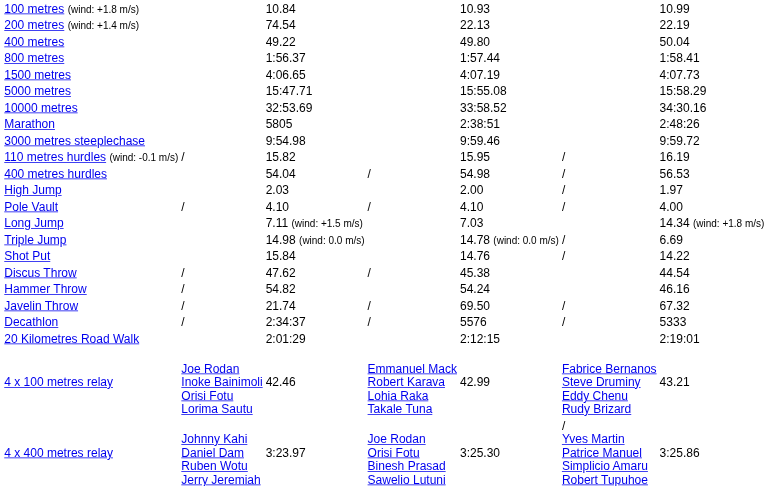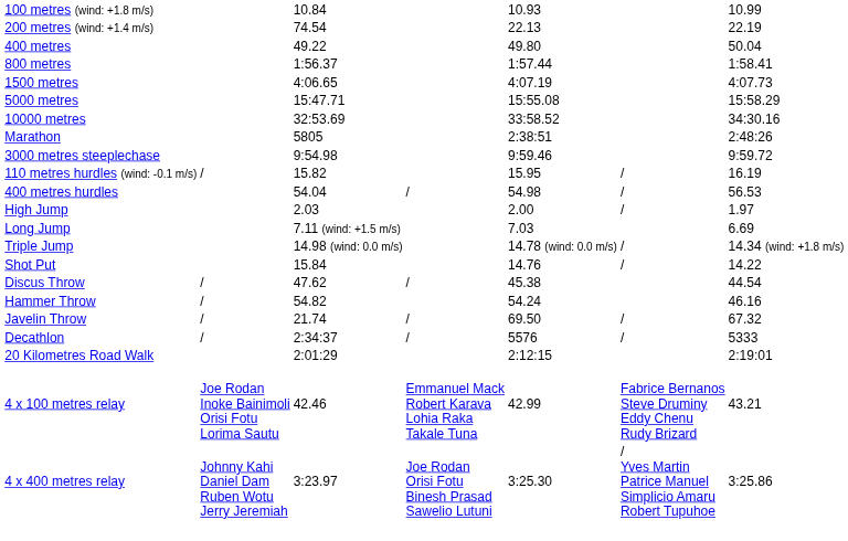 <table>
 <tr>
 <td><a href='#'>100 metres</a> <small>(wind: +1.8 m/s)</small></td>
 <td></td>
 <td>10.84</td>
 <td></td>
 <td>10.93</td>
 <td></td>
 <td>10.99</td>
 </tr>
 <tr>
 <td><a href='#'>200 metres</a> <small>(wind: +1.4 m/s)</small></td>
 <td></td>
 <td>74.54</td>
 <td></td>
 <td>22.13</td>
 <td></td>
 <td>22.19</td>
 </tr>
 <tr>
 <td><a href='#'>400 metres</a></td>
 <td></td>
 <td>49.22</td>
 <td></td>
 <td>49.80</td>
 <td></td>
 <td>50.04</td>
 </tr>
 <tr>
 <td><a href='#'>800 metres</a></td>
 <td></td>
 <td>1:56.37</td>
 <td></td>
 <td>1:57.44</td>
 <td></td>
 <td>1:58.41</td>
 </tr>
 <tr>
 <td><a href='#'>1500 metres</a></td>
 <td></td>
 <td>4:06.65</td>
 <td></td>
 <td>4:07.19</td>
 <td></td>
 <td>4:07.73</td>
 </tr>
 <tr>
 <td><a href='#'>5000 metres</a></td>
 <td></td>
 <td>15:47.71</td>
 <td></td>
 <td>15:55.08</td>
 <td></td>
 <td>15:58.29</td>
 </tr>
 <tr>
 <td><a href='#'>10000 metres</a></td>
 <td></td>
 <td>32:53.69</td>
 <td></td>
 <td>33:58.52</td>
 <td></td>
 <td>34:30.16</td>
 </tr>
 <tr>
 <td><a href='#'>Marathon</a></td>
 <td></td>
 <td>5805</td>
 <td></td>
 <td>2:38:51</td>
 <td></td>
 <td>2:48:26</td>
 </tr>
 <tr>
 <td><a href='#'>3000 metres steeplechase</a></td>
 <td></td>
 <td>9:54.98</td>
 <td></td>
 <td>9:59.46</td>
 <td></td>
 <td>9:59.72</td>
 </tr>
 <tr>
 <td><a href='#'>110 metres hurdles</a> <small>(wind: -0.1 m/s)</small></td>
 <td>/</td>
 <td>15.82</td>
 <td></td>
 <td>15.95</td>
 <td>/</td>
 <td>16.19</td>
 </tr>
 <tr>
 <td><a href='#'>400 metres hurdles</a></td>
 <td></td>
 <td>54.04</td>
 <td>/</td>
 <td>54.98</td>
 <td>/</td>
 <td>56.53</td>
 </tr>
 <tr>
 <td><a href='#'>High Jump</a></td>
 <td></td>
 <td>2.03</td>
 <td></td>
 <td>2.00</td>
 <td>/</td>
 <td>1.97</td>
 </tr>
 <tr>
-<td><a href='#'>Pole Vault</a></td>
-<td>/</td>
-<td>4.10</td>
-<td>/</td>
-<td>4.10</td>
-<td>/</td>
-<td>4.00</td>
-</tr>
-<tr>
 <td><a href='#'>Long Jump</a></td>
 <td></td>
 <td>7.11 <small>(wind: +1.5 m/s)</small></td>
 <td></td>
 <td>7.03</td>
 <td></td>
-<td>14.34 <small>(wind: +1.8 m/s)</small></td>
+<td>6.69</td>
 </tr>
 <tr>
 <td><a href='#'>Triple Jump</a></td>
 <td></td>
 <td>14.98 <small>(wind: 0.0 m/s)</small></td>
 <td></td>
 <td>14.78 <small>(wind: 0.0 m/s)</small></td>
 <td>/</td>
-<td>6.69</td>
+<td>14.34 <small>(wind: +1.8 m/s)</small></td>
 </tr>
 <tr>
 <td><a href='#'>Shot Put</a></td>
 <td></td>
 <td>15.84</td>
 <td></td>
 <td>14.76</td>
 <td>/</td>
 <td>14.22</td>
 </tr>
 <tr>
 <td><a href='#'>Discus Throw</a></td>
 <td>/</td>
 <td>47.62</td>
 <td>/</td>
 <td>45.38</td>
 <td></td>
 <td>44.54</td>
 </tr>
 <tr>
 <td><a href='#'>Hammer Throw</a></td>
 <td>/</td>
 <td>54.82</td>
 <td></td>
 <td>54.24</td>
 <td></td>
 <td>46.16</td>
 </tr>
 <tr>
 <td><a href='#'>Javelin Throw</a></td>
 <td>/</td>
 <td>21.74</td>
 <td>/</td>
 <td>69.50</td>
 <td>/</td>
 <td>67.32</td>
 </tr>
 <tr>
 <td><a href='#'>Decathlon</a></td>
 <td>/</td>
 <td>2:34:37</td>
 <td>/</td>
 <td>5576</td>
 <td>/</td>
 <td>5333</td>
 </tr>
 <tr>
 <td><a href='#'>20 Kilometres Road Walk</a></td>
 <td></td>
 <td>2:01:29</td>
 <td></td>
 <td>2:12:15</td>
 <td></td>
 <td>2:19:01</td>
 </tr>
 <tr>
 <td><a href='#'>4 x 100 metres relay</a></td>
 <td> <br> <a href='#'>Joe Rodan</a> <br> <a href='#'>Inoke Bainimoli</a> <br> <a href='#'>Orisi Fotu</a> <br> <a href='#'>Lorima Sautu</a></td>
 <td>42.46</td>
 <td> <br> <a href='#'>Emmanuel Mack</a> <br> <a href='#'>Robert Karava</a> <br> <a href='#'>Lohia Raka</a> <br> <a href='#'>Takale Tuna</a></td>
 <td>42.99</td>
 <td> <br> <a href='#'>Fabrice Bernanos</a> <br> <a href='#'>Steve Druminy</a> <br> <a href='#'>Eddy Chenu</a> <br> <a href='#'>Rudy Brizard</a></td>
 <td>43.21</td>
 </tr>
 <tr>
 <td><a href='#'>4 x 400 metres relay</a></td>
 <td> <br> <a href='#'>Johnny Kahi</a> <br> <a href='#'>Daniel Dam</a> <br> <a href='#'>Ruben Wotu</a> <br> <a href='#'>Jerry Jeremiah</a></td>
 <td>3:23.97</td>
 <td> <br> <a href='#'>Joe Rodan</a> <br> <a href='#'>Orisi Fotu</a> <br> <a href='#'>Binesh Prasad</a> <br> <a href='#'>Sawelio Lutuni</a></td>
 <td>3:25.30</td>
 <td>/ <br> <a href='#'>Yves Martin</a> <br> <a href='#'>Patrice Manuel</a> <br> <a href='#'>Simplicio Amaru</a> <br> <a href='#'>Robert Tupuhoe</a></td>
 <td>3:25.86</td>
 </tr>
 </table>
